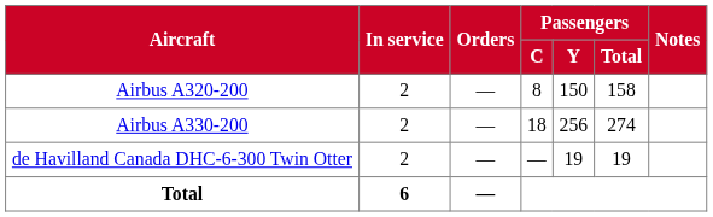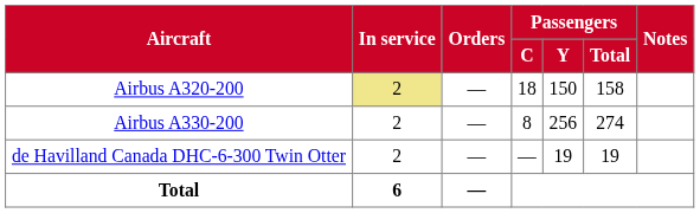 <table class="toccolours" border="1" cellpadding="5" style="border-collapse:collapse;text-align:center; margin:auto;">
 <tr style="background:#CB0326;color:white;">
 <th rowspan="2">Aircraft</th>
 <th rowspan="2">In service</th>
 <th rowspan="2">Orders</th>
 <th colspan="3">Passengers</th>
 <th rowspan="2">Notes</th>
 </tr>
 <tr style="background:#CB0326;color:white;">
 <th><abbr>C</abbr></th>
 <th><abbr>Y</abbr></th>
 <th>Total</th>
 </tr>
 <tr>
 <td><a href='#'>Airbus A320-200</a></td>
-<td>2</td>
+<td style="background: khaki;">2</td>
 <td>—</td>
-<td>8</td>
+<td>18</td>
 <td>150</td>
 <td>158</td>
 <td></td>
 </tr>
 <tr>
 <td><a href='#'>Airbus A330-200</a></td>
 <td>2</td>
 <td>—</td>
-<td>18</td>
+<td>8</td>
 <td>256</td>
 <td>274</td>
 <td></td>
 </tr>
 <tr>
 <td><a href='#'>de Havilland Canada DHC-6-300 Twin Otter</a></td>
 <td>2</td>
 <td>—</td>
 <td>—</td>
 <td>19</td>
 <td>19</td>
 <td></td>
 </tr>
 <tr>
 <th>Total</th>
 <th>6</th>
 <th>—</th>
 <th colspan="4"></th>
 </tr>
 </table>
